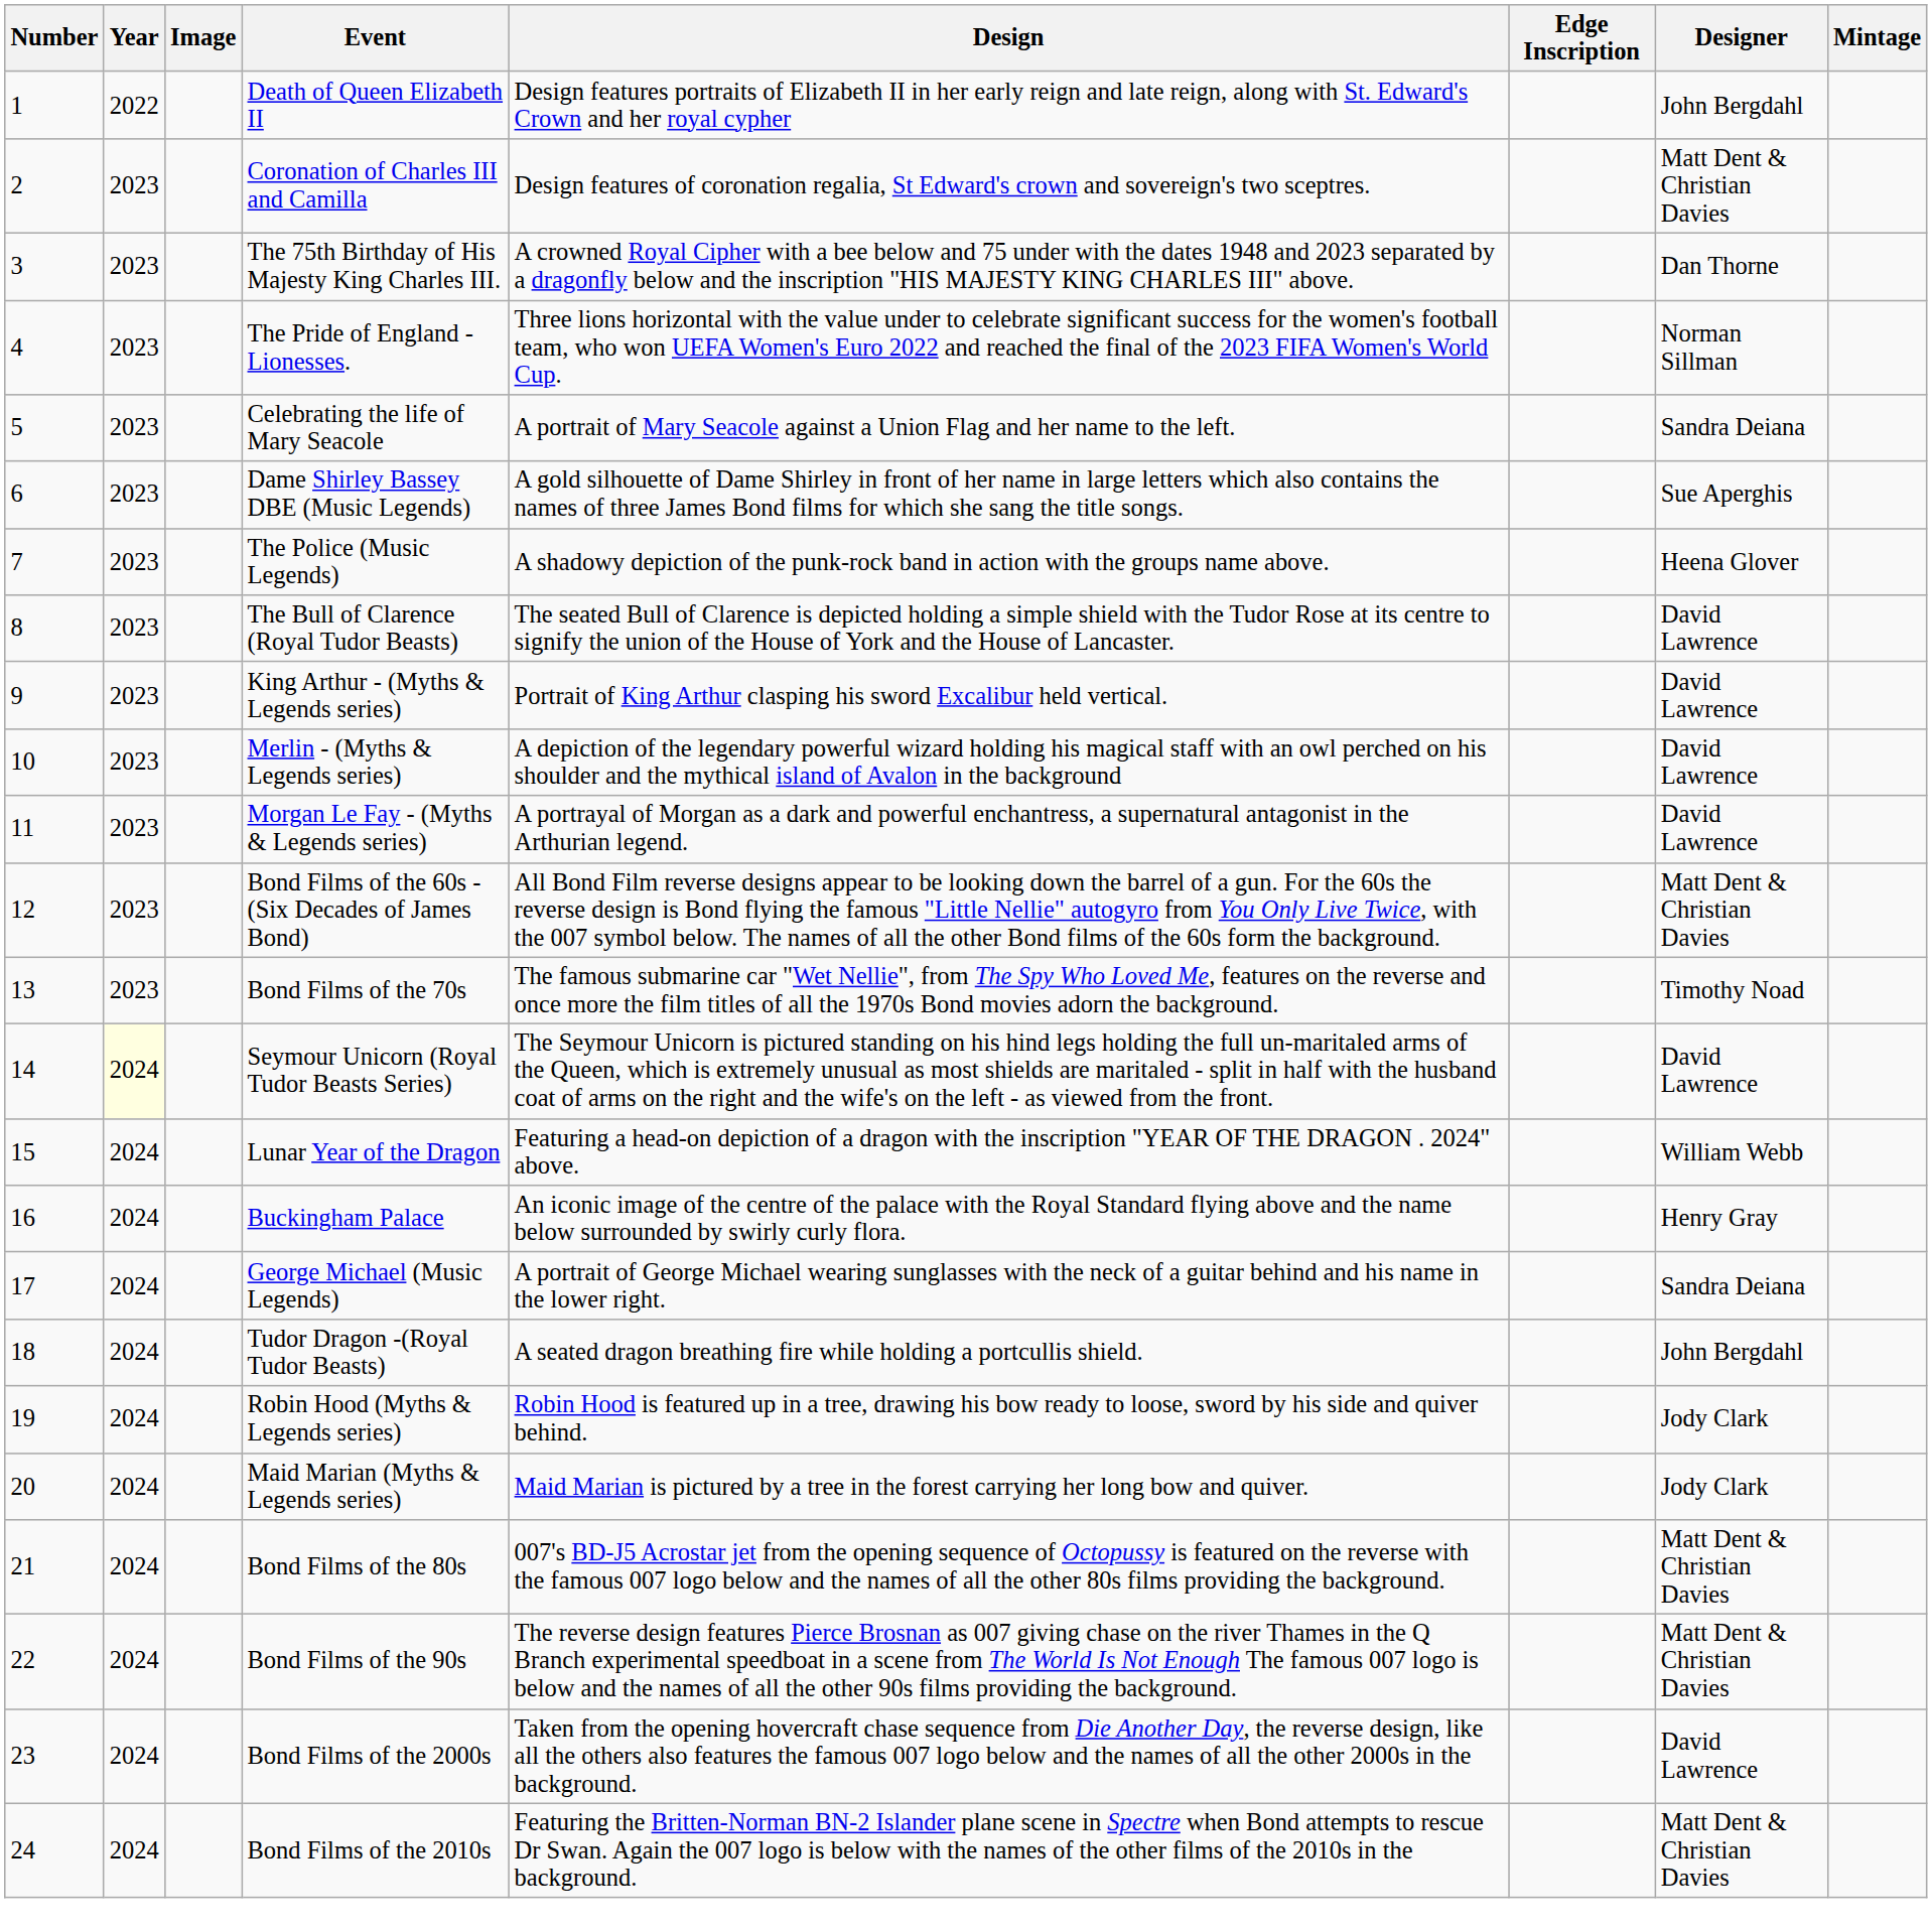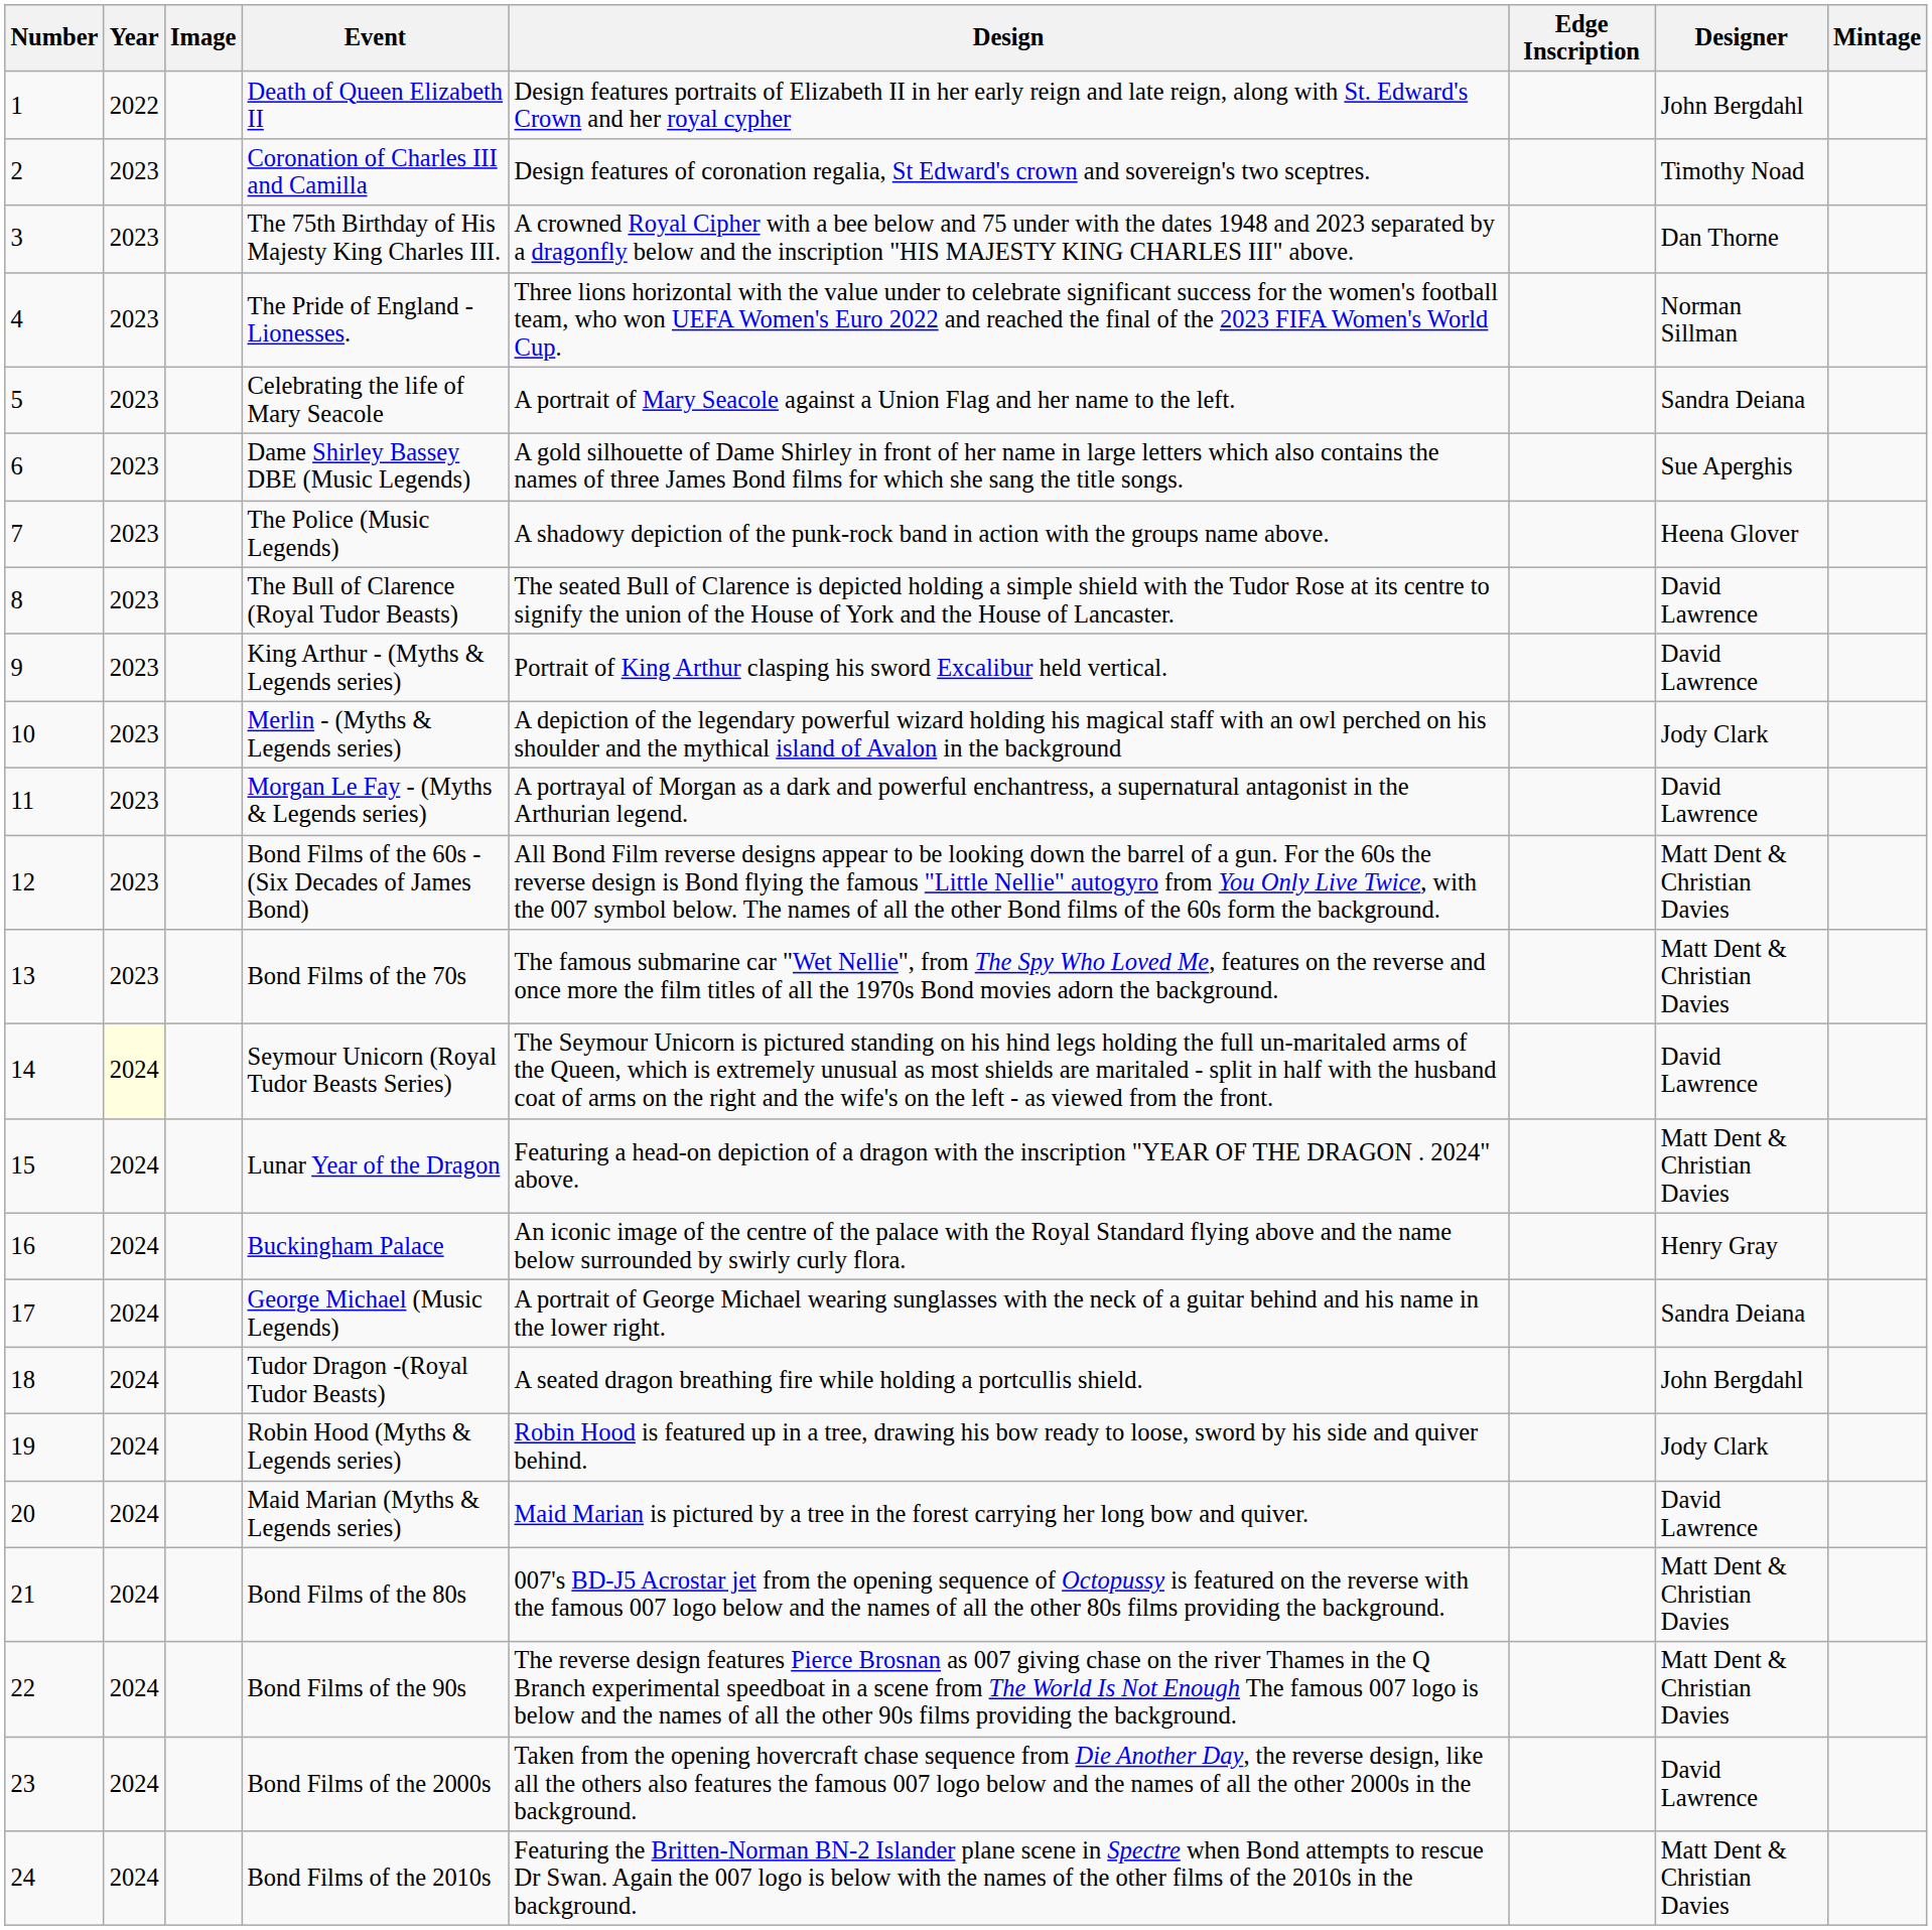 <table class="wikitable">
 <tr>
 <th>Number</th>
 <th>Year</th>
 <th>Image</th>
 <th>Event</th>
 <th>Design</th>
 <th>Edge Inscription</th>
 <th>Designer</th>
 <th>Mintage</th>
 </tr>
 <tr>
 <td>1</td>
 <td>2022</td>
 <td></td>
 <td><a href='#'>Death of Queen Elizabeth II</a></td>
 <td>Design features portraits of Elizabeth II in her early reign and late reign, along with <a href='#'>St. Edward's Crown</a> and her <a href='#'>royal cypher</a></td>
 <td></td>
 <td>John Bergdahl</td>
 <td></td>
 </tr>
 <tr>
 <td>2</td>
 <td>2023</td>
 <td></td>
 <td><a href='#'>Coronation of Charles III and Camilla</a></td>
 <td>Design features of coronation regalia, <a href='#'>St Edward's crown</a> and sovereign's two sceptres.</td>
 <td></td>
-<td>Matt Dent & Christian Davies</td>
+<td>Timothy Noad</td>
 <td></td>
 </tr>
 <tr>
 <td>3</td>
 <td>2023</td>
 <td></td>
 <td>The 75th Birthday of His Majesty King Charles III.</td>
 <td>A crowned <a href='#'>Royal Cipher</a> with a bee below and 75 under with the dates 1948 and 2023 separated by a <a href='#'>dragonfly</a> below and the inscription "HIS MAJESTY KING CHARLES III" above.</td>
 <td></td>
 <td>Dan Thorne</td>
 <td></td>
 </tr>
 <tr>
 <td>4</td>
 <td>2023</td>
 <td></td>
 <td>The Pride of England - <a href='#'>Lionesses</a>.</td>
 <td>Three lions horizontal with the value under to celebrate significant success for the women's football team, who won <a href='#'>UEFA Women's Euro 2022</a> and reached the final of the <a href='#'>2023 FIFA Women's World Cup</a>.</td>
 <td></td>
 <td>Norman Sillman</td>
 <td></td>
 </tr>
 <tr>
 <td>5</td>
 <td>2023</td>
 <td></td>
 <td>Celebrating the life of Mary Seacole</td>
 <td>A portrait of <a href='#'>Mary Seacole</a> against a Union Flag and her name to the left.</td>
 <td></td>
 <td>Sandra Deiana</td>
 <td></td>
 </tr>
 <tr>
 <td>6</td>
 <td>2023</td>
 <td></td>
 <td>Dame <a href='#'>Shirley Bassey</a> DBE (Music Legends)</td>
 <td>A gold silhouette of Dame Shirley in front of her name in large letters which also contains the names of three James Bond films for which she sang the title songs.</td>
 <td></td>
 <td>Sue Aperghis</td>
 <td></td>
 </tr>
 <tr>
 <td>7</td>
 <td>2023</td>
 <td></td>
 <td>The Police (Music Legends)</td>
 <td>A shadowy depiction of the punk-rock band in action with the groups name above.</td>
 <td></td>
 <td>Heena Glover</td>
 <td></td>
 </tr>
 <tr>
 <td>8</td>
 <td>2023</td>
 <td></td>
 <td>The Bull of Clarence (Royal Tudor Beasts)</td>
 <td>The seated Bull of Clarence is depicted holding a simple shield with the Tudor Rose at its centre to signify the union of the House of York and the House of Lancaster.</td>
 <td></td>
 <td>David Lawrence</td>
 <td></td>
 </tr>
 <tr>
 <td>9</td>
 <td>2023</td>
 <td></td>
 <td>King Arthur - (Myths & Legends series)</td>
 <td>Portrait of <a href='#'>King Arthur</a> clasping his sword <a href='#'>Excalibur</a> held vertical.</td>
 <td></td>
 <td>David Lawrence</td>
 <td></td>
 </tr>
 <tr>
 <td>10</td>
 <td>2023</td>
 <td></td>
 <td><a href='#'>Merlin</a> - (Myths & Legends series)</td>
 <td>A depiction of the legendary powerful wizard holding his magical staff with an owl perched on his shoulder and the mythical <a href='#'>island of Avalon</a> in the background</td>
 <td></td>
-<td>David Lawrence</td>
+<td>Jody Clark</td>
 <td></td>
 </tr>
 <tr>
 <td>11</td>
 <td>2023</td>
 <td></td>
 <td><a href='#'>Morgan Le Fay</a> - (Myths & Legends series)</td>
 <td>A portrayal of Morgan as a dark and powerful enchantress, a supernatural antagonist in the Arthurian legend.</td>
 <td></td>
 <td>David Lawrence</td>
 <td></td>
 </tr>
 <tr>
 <td>12</td>
 <td>2023</td>
 <td></td>
 <td>Bond Films of the 60s - (Six Decades of James Bond)</td>
 <td>All Bond Film reverse designs appear to be looking down the barrel of a gun. For the 60s the reverse design is Bond flying the famous <a href='#'>"Little Nellie" autogyro</a> from <em><a href='#'>You Only Live Twice</a></em>, with the 007 symbol below. The names of all the other Bond films of the 60s form the background.</td>
 <td></td>
 <td>Matt Dent & Christian Davies</td>
 <td></td>
 </tr>
 <tr>
 <td>13</td>
 <td>2023</td>
 <td></td>
 <td>Bond Films of the 70s</td>
 <td>The famous submarine car "<a href='#'>Wet Nellie</a>", from <em><a href='#'>The Spy Who Loved Me</a></em>, features on the reverse and once more the film titles of all the 1970s Bond movies adorn the background.</td>
 <td></td>
-<td>Timothy Noad</td>
+<td>Matt Dent & Christian Davies</td>
 <td></td>
 </tr>
 <tr>
 <td>14</td>
 <td style="background: lightyellow;">2024</td>
 <td></td>
 <td>Seymour Unicorn (Royal Tudor Beasts Series)</td>
 <td>The Seymour Unicorn is pictured standing on his hind legs holding the full un-maritaled arms of the Queen, which is extremely unusual as most shields are maritaled - split in half with the husband coat of arms on the right and the wife's on the left - as viewed from the front.</td>
 <td></td>
 <td>David Lawrence</td>
 <td></td>
 </tr>
 <tr>
 <td>15</td>
 <td>2024</td>
 <td></td>
 <td>Lunar <a href='#'>Year of the Dragon</a></td>
 <td>Featuring a head-on depiction of a dragon with the inscription "YEAR OF THE DRAGON . 2024" above.</td>
 <td></td>
-<td>William Webb</td>
+<td>Matt Dent & Christian Davies</td>
 <td></td>
 </tr>
 <tr>
 <td>16</td>
 <td>2024</td>
 <td></td>
 <td><a href='#'>Buckingham Palace</a></td>
 <td>An iconic image of the centre of the palace with the Royal Standard flying above and the name below surrounded by swirly curly flora.</td>
 <td></td>
 <td>Henry Gray</td>
 <td></td>
 </tr>
 <tr>
 <td>17</td>
 <td>2024</td>
 <td></td>
 <td><a href='#'>George Michael</a> (Music Legends)</td>
 <td>A portrait of George Michael wearing sunglasses with the neck of a guitar behind and his name in the lower right.</td>
 <td></td>
 <td>Sandra Deiana</td>
 <td></td>
 </tr>
 <tr>
 <td>18</td>
 <td>2024</td>
 <td></td>
 <td>Tudor Dragon  -(Royal Tudor Beasts)</td>
 <td>A seated dragon breathing fire while holding a portcullis shield.</td>
 <td></td>
 <td>John Bergdahl</td>
 <td></td>
 </tr>
 <tr>
 <td>19</td>
 <td>2024</td>
 <td></td>
 <td>Robin Hood (Myths & Legends series)</td>
 <td><a href='#'>Robin Hood</a> is featured up in a tree, drawing his bow ready to loose, sword by his side and quiver behind.</td>
 <td></td>
 <td>Jody Clark</td>
 <td></td>
 </tr>
 <tr>
 <td>20</td>
 <td>2024</td>
 <td></td>
 <td>Maid Marian (Myths & Legends series)</td>
 <td><a href='#'>Maid Marian</a> is pictured by a tree in the forest carrying her long bow and quiver.</td>
 <td></td>
-<td>Jody Clark</td>
+<td>David Lawrence</td>
 <td></td>
 </tr>
 <tr>
 <td>21</td>
 <td>2024</td>
 <td></td>
 <td>Bond Films of the 80s</td>
 <td>007's <a href='#'>BD-J5 Acrostar jet</a> from the opening sequence of <em><a href='#'>Octopussy</a></em> is featured on the reverse with the famous 007 logo below and the names of all the other 80s films providing the background.</td>
 <td></td>
 <td>Matt Dent & Christian Davies</td>
 <td></td>
 </tr>
 <tr>
 <td>22</td>
 <td>2024</td>
 <td></td>
 <td>Bond Films of the 90s</td>
 <td>The reverse design features <a href='#'>Pierce Brosnan</a> as 007 giving chase on the river Thames in the Q Branch experimental speedboat in a scene from <em><a href='#'>The World Is Not Enough</a></em> The famous 007 logo is below and the names of all the other 90s films providing the background.</td>
 <td></td>
 <td>Matt Dent & Christian Davies</td>
 <td></td>
 </tr>
 <tr>
 <td>23</td>
 <td>2024</td>
 <td></td>
 <td>Bond Films of the 2000s</td>
 <td>Taken from the opening hovercraft chase sequence from <em><a href='#'>Die Another Day</a></em>, the reverse design, like all the others also features the famous 007 logo below and the names of all the other 2000s in the background.</td>
 <td></td>
 <td>David Lawrence</td>
 <td></td>
 </tr>
 <tr>
 <td>24</td>
 <td>2024</td>
 <td></td>
 <td>Bond Films of the 2010s</td>
 <td>Featuring the <a href='#'>Britten-Norman BN-2 Islander</a> plane scene in <em><a href='#'>Spectre</a></em> when Bond attempts to rescue Dr Swan. Again the 007 logo is below with the names of the other films of the 2010s in the background.</td>
 <td></td>
 <td>Matt Dent & Christian Davies</td>
 <td></td>
 </tr>
 </table>
